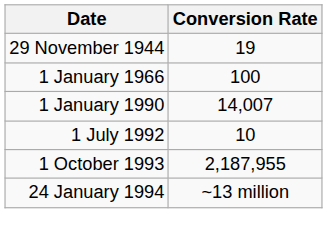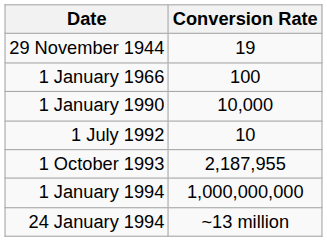 <table class="wikitable" align="right">
 <tr>
 <th>Date</th>
 <th>Conversion Rate</th>
 </tr>
 <tr>
 <td align="right">29 November 1944</td>
 <td align="center">19</td>
 </tr>
 <tr>
 <td align="right">1 January 1966</td>
 <td align="center">100</td>
 </tr>
 <tr>
 <td align="right">1 January 1990</td>
-<td align="center">14,007</td>
+<td align="center">10,000</td>
 </tr>
 <tr>
 <td align="right">1 July 1992</td>
 <td align="center">10</td>
 </tr>
 <tr>
 <td align="right">1 October 1993</td>
 <td align="center">2,187,955</td>
 </tr>
 <tr>
+<td align="right">1 January 1994</td>
+<td align="center">1,000,000,000</td>
+</tr>
+<tr>
 <td align="right">24 January 1994</td>
 <td align="center">~13 million</td>
 </tr>
 </table>
